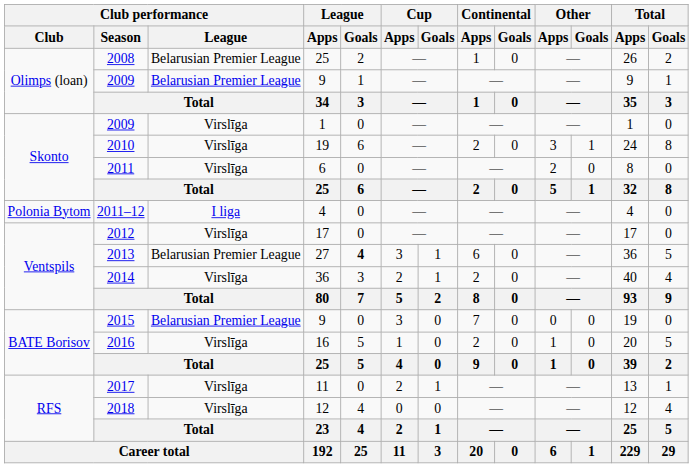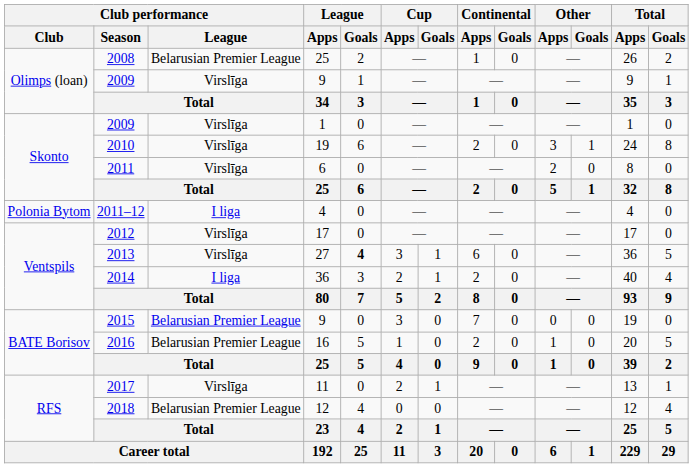 <table class="wikitable" style="text-align: center">
 <tr>
 <th Colspan="3">Club performance</th>
 <th Colspan="2">League</th>
 <th Colspan="2">Cup</th>
 <th Colspan="2">Continental</th>
 <th Colspan="2">Other</th>
 <th Colspan="2">Total</th>
 </tr>
 <tr>
 <th>Club</th>
 <th>Season</th>
 <th>League</th>
 <th>Apps</th>
 <th>Goals</th>
 <th>Apps</th>
 <th>Goals</th>
 <th>Apps</th>
 <th>Goals</th>
 <th>Apps</th>
 <th>Goals</th>
 <th>Apps</th>
 <th>Goals</th>
 </tr>
 <tr>
 <td rowspan="3"><a href='#'>Olimps</a> (loan)</td>
 <td><a href='#'>2008</a></td>
 <td>Belarusian Premier League</td>
 <td>25</td>
 <td>2</td>
 <td colspan="2">—</td>
 <td>1</td>
 <td>0</td>
 <td colspan="2">—</td>
 <td>26</td>
 <td>2</td>
 </tr>
 <tr>
 <td><a href='#'>2009</a></td>
-<td><a href='#'>Belarusian Premier League</a></td>
+<td>Virslīga</td>
 <td>9</td>
 <td>1</td>
 <td colspan="2">—</td>
 <td colspan="2">—</td>
 <td colspan="2">—</td>
 <td>9</td>
 <td>1</td>
 </tr>
 <tr>
 <th Colspan="2">Total</th>
 <th>34</th>
 <th>3</th>
 <th colspan="2">—</th>
 <th>1</th>
 <th>0</th>
 <th colspan="2">—</th>
 <th>35</th>
 <th>3</th>
 </tr>
 <tr>
 <td rowspan="4"><a href='#'>Skonto</a></td>
 <td><a href='#'>2009</a></td>
 <td>Virslīga</td>
 <td>1</td>
 <td>0</td>
 <td colspan="2">—</td>
 <td colspan="2">—</td>
 <td colspan="2">—</td>
 <td>1</td>
 <td>0</td>
 </tr>
 <tr>
 <td><a href='#'>2010</a></td>
 <td>Virslīga</td>
 <td>19</td>
 <td>6</td>
 <td colspan="2">—</td>
 <td>2</td>
 <td>0</td>
 <td>3</td>
 <td>1</td>
 <td>24</td>
 <td>8</td>
 </tr>
 <tr>
 <td><a href='#'>2011</a></td>
 <td>Virslīga</td>
 <td>6</td>
 <td>0</td>
 <td colspan="2">—</td>
 <td colspan="2">—</td>
 <td>2</td>
 <td>0</td>
 <td>8</td>
 <td>0</td>
 </tr>
 <tr>
 <th Colspan="2">Total</th>
 <th>25</th>
 <th>6</th>
 <th colspan="2">—</th>
 <th>2</th>
 <th>0</th>
 <th>5</th>
 <th>1</th>
 <th>32</th>
 <th>8</th>
 </tr>
 <tr>
 <td><a href='#'>Polonia Bytom</a></td>
 <td><a href='#'>2011–12</a></td>
 <td><a href='#'>I liga</a></td>
 <td>4</td>
 <td>0</td>
 <td colspan="2">—</td>
 <td colspan="2">—</td>
 <td colspan="2">—</td>
 <td>4</td>
 <td>0</td>
 </tr>
 <tr>
 <td rowspan="4"><a href='#'>Ventspils</a></td>
 <td><a href='#'>2012</a></td>
 <td>Virslīga</td>
 <td>17</td>
 <td>0</td>
 <td colspan="2">—</td>
 <td colspan="2">—</td>
 <td colspan="2">—</td>
 <td>17</td>
 <td>0</td>
 </tr>
 <tr>
 <td><a href='#'>2013</a></td>
-<td>Belarusian Premier League</td>
+<td>Virslīga</td>
 <td>27</td>
 <td><strong>4</strong></td>
 <td>3</td>
 <td>1</td>
 <td>6</td>
 <td>0</td>
 <td colspan="2">—</td>
 <td>36</td>
 <td>5</td>
 </tr>
 <tr>
 <td><a href='#'>2014</a></td>
-<td>Virslīga</td>
+<td><a href='#'>I liga</a></td>
 <td>36</td>
 <td>3</td>
 <td>2</td>
 <td>1</td>
 <td>2</td>
 <td>0</td>
 <td colspan="2">—</td>
 <td>40</td>
 <td>4</td>
 </tr>
 <tr>
 <th Colspan="2">Total</th>
 <th>80</th>
 <th>7</th>
 <th>5</th>
 <th>2</th>
 <th>8</th>
 <th>0</th>
 <th colspan="2">—</th>
 <th>93</th>
 <th>9</th>
 </tr>
 <tr>
 <td rowspan="3"><a href='#'>BATE Borisov</a></td>
 <td><a href='#'>2015</a></td>
 <td><a href='#'>Belarusian Premier League</a></td>
 <td>9</td>
 <td>0</td>
 <td>3</td>
 <td>0</td>
 <td>7</td>
 <td>0</td>
 <td>0</td>
 <td>0</td>
 <td>19</td>
 <td>0</td>
 </tr>
 <tr>
 <td><a href='#'>2016</a></td>
-<td>Virslīga</td>
+<td>Belarusian Premier League</td>
 <td>16</td>
 <td>5</td>
 <td>1</td>
 <td>0</td>
 <td>2</td>
 <td>0</td>
 <td>1</td>
 <td>0</td>
 <td>20</td>
 <td>5</td>
 </tr>
 <tr>
 <th Colspan="2">Total</th>
 <th>25</th>
 <th>5</th>
 <th>4</th>
 <th>0</th>
 <th>9</th>
 <th>0</th>
 <th>1</th>
 <th>0</th>
 <th>39</th>
 <th>2</th>
 </tr>
 <tr>
 <td rowspan="3"><a href='#'>RFS</a></td>
 <td><a href='#'>2017</a></td>
 <td>Virslīga</td>
 <td>11</td>
 <td>0</td>
 <td>2</td>
 <td>1</td>
 <td colspan="2">—</td>
 <td colspan="2">—</td>
 <td>13</td>
 <td>1</td>
 </tr>
 <tr>
 <td><a href='#'>2018</a></td>
-<td>Virslīga</td>
+<td>Belarusian Premier League</td>
 <td>12</td>
 <td>4</td>
 <td>0</td>
 <td>0</td>
 <td colspan="2">—</td>
 <td colspan="2">—</td>
 <td>12</td>
 <td>4</td>
 </tr>
 <tr>
 <th Colspan="2">Total</th>
 <th>23</th>
 <th>4</th>
 <th>2</th>
 <th>1</th>
 <th colspan="2">—</th>
 <th colspan="2">—</th>
 <th>25</th>
 <th>5</th>
 </tr>
 <tr>
 <th colspan="3">Career total</th>
 <th>192</th>
 <th>25</th>
 <th>11</th>
 <th>3</th>
 <th>20</th>
 <th>0</th>
 <th>6</th>
 <th>1</th>
 <th>229</th>
 <th>29</th>
 </tr>
 </table>
